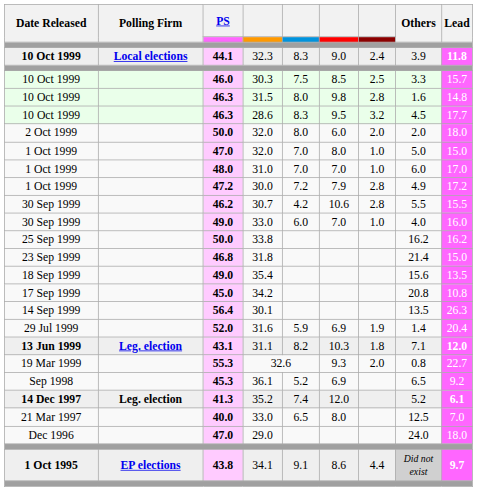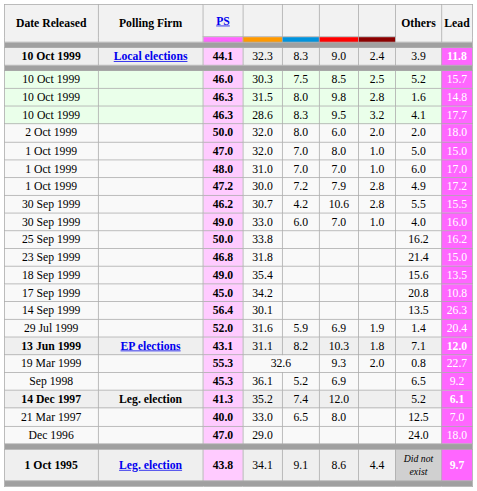 <table class="wikitable" style="text-align:center; font-size:95%; line-height:16px;">
 <tr style="height:42px;">
 <th style="width:165px;" rowspan="2">Date Released</th>
 <th style="width:195px;" rowspan="2">Polling Firm</th>
 <th><a href='#'>PS</a></th>
 <th></th>
 <th></th>
 <th></th>
 <th></th>
 <th style="width:60px;" rowspan="2">Others</th>
 <th style="width:25px;" rowspan="2">Lead</th>
 </tr>
 <tr>
 <th style="color:inherit;background:#FF66FF; width:60px;"></th>
 <th style="color:inherit;background:#FF9900; width:60px;"></th>
 <th style="color:inherit;background:#0093DD; width:60px;"></th>
 <th style="color:inherit;background:red; width:60px;"></th>
 <th style="color:inherit;background:darkRed; width:60px;"></th>
 </tr>
 <tr>
 <td colspan="10" style="background:#A0A0A0"></td>
 </tr>
 <tr style="background:#EFEFEF;">
 <td align="center"><strong>10 Oct 1999</strong></td>
 <td><strong><a href='#'>Local elections</a></strong></td>
 <td align="center" style="background:#FFCBFF"><strong>44.1</strong><br></td>
 <td align="center">32.3<br></td>
 <td align="center">8.3<br></td>
 <td align="center">9.0<br></td>
 <td align="center">2.4<br></td>
 <td align="center">3.9<br></td>
 <td style="background:#FF66FF; color:white"><strong>11.8</strong></td>
 </tr>
 <tr>
 <td colspan="10" style="background:#A0A0A0"></td>
 </tr>
 <tr style="background:#EAFFEA"|>
 <td align="center">10 Oct 1999</td>
 <td align="center"></td>
 <td align="center" style="background:#FFCBFF"><strong>46.0</strong></td>
 <td align="center">30.3</td>
 <td align="center">7.5</td>
 <td align="center">8.5</td>
 <td align="center">2.5</td>
-<td align="center">3.3</td>
+<td align="center">5.2</td>
 <td style="background:#FF66FF; color:white">15.7</td>
 </tr>
 <tr style="background:#EAFFEA"|>
 <td align="center">10 Oct 1999</td>
 <td align="center"></td>
 <td align="center" style="background:#FFCBFF"><strong>46.3</strong></td>
 <td align="center">31.5</td>
 <td align="center">8.0</td>
 <td align="center">9.8</td>
 <td align="center">2.8</td>
 <td align="center">1.6</td>
 <td style="background:#FF66FF; color:white">14.8</td>
 </tr>
 <tr style="background:#EAFFEA"|>
 <td align="center">10 Oct 1999</td>
 <td align="center"></td>
 <td align="center" style="background:#FFCBFF"><strong>46.3</strong></td>
 <td align="center">28.6</td>
 <td align="center">8.3</td>
 <td align="center">9.5</td>
 <td align="center">3.2</td>
-<td align="center">4.5</td>
+<td align="center">4.1</td>
 <td style="background:#FF66FF; color:white">17.7</td>
 </tr>
 <tr>
 <td align="center">2 Oct 1999</td>
 <td align="center"></td>
 <td align="center" style="background:#FFCBFF"><strong>50.0</strong></td>
 <td align="center">32.0</td>
 <td align="center">8.0</td>
 <td align="center">6.0</td>
 <td align="center">2.0</td>
 <td align="center">2.0</td>
 <td style="background:#FF66FF; color:white">18.0</td>
 </tr>
 <tr>
 <td align="center">1 Oct 1999</td>
 <td align="center"></td>
 <td align="center" style="background:#FFCBFF"><strong>47.0</strong></td>
 <td align="center">32.0</td>
 <td align="center">7.0</td>
 <td align="center">8.0</td>
 <td align="center">1.0</td>
 <td align="center">5.0</td>
 <td style="background:#FF66FF; color:white">15.0</td>
 </tr>
 <tr>
 <td align="center">1 Oct 1999</td>
 <td align="center"></td>
 <td align="center" style="background:#FFCBFF"><strong>48.0</strong></td>
 <td align="center">31.0</td>
 <td align="center">7.0</td>
 <td align="center">7.0</td>
 <td align="center">1.0</td>
 <td align="center">6.0</td>
 <td style="background:#FF66FF; color:white">17.0</td>
 </tr>
 <tr>
 <td align="center">1 Oct 1999</td>
 <td align="center"></td>
 <td align="center" style="background:#FFCBFF"><strong>47.2</strong></td>
 <td align="center">30.0</td>
 <td align="center">7.2</td>
 <td align="center">7.9</td>
 <td align="center">2.8</td>
 <td align="center">4.9</td>
 <td style="background:#FF66FF; color:white">17.2</td>
 </tr>
 <tr>
 <td align="center">30 Sep 1999</td>
 <td align="center"></td>
 <td align="center" style="background:#FFCBFF"><strong>46.2</strong></td>
 <td align="center">30.7</td>
 <td align="center">4.2</td>
 <td align="center">10.6</td>
 <td align="center">2.8</td>
 <td align="center">5.5</td>
 <td style="background:#FF66FF; color:white">15.5</td>
 </tr>
 <tr>
 <td align="center">30 Sep 1999</td>
 <td align="center"></td>
 <td align="center" style="background:#FFCBFF"><strong>49.0</strong></td>
 <td align="center">33.0</td>
 <td align="center">6.0</td>
 <td align="center">7.0</td>
 <td align="center">1.0</td>
 <td align="center">4.0</td>
 <td style="background:#FF66FF; color:white">16.0</td>
 </tr>
 <tr>
 <td align="center">25 Sep 1999</td>
 <td align="center"></td>
 <td align="center" style="background:#FFCBFF"><strong>50.0</strong></td>
 <td align="center">33.8</td>
 <td></td>
 <td></td>
 <td></td>
 <td align="center">16.2</td>
 <td style="background:#FF66FF; color:white">16.2</td>
 </tr>
 <tr>
 <td align="center">23 Sep 1999</td>
 <td align="center"></td>
 <td align="center" style="background:#FFCBFF"><strong>46.8</strong></td>
 <td align="center">31.8</td>
 <td></td>
 <td></td>
 <td></td>
 <td align="center">21.4</td>
 <td style="background:#FF66FF; color:white">15.0</td>
 </tr>
 <tr>
 <td align="center">18 Sep 1999</td>
 <td align="center"></td>
 <td align="center" style="background:#FFCBFF"><strong>49.0</strong></td>
 <td align="center">35.4</td>
 <td></td>
 <td></td>
 <td></td>
 <td align="center">15.6</td>
 <td style="background:#FF66FF; color:white">13.5</td>
 </tr>
 <tr>
 <td align="center">17 Sep 1999</td>
 <td align="center"></td>
 <td align="center" style="background:#FFCBFF"><strong>45.0</strong></td>
 <td align="center">34.2</td>
 <td></td>
 <td></td>
 <td></td>
 <td align="center">20.8</td>
 <td style="background:#FF66FF; color:white">10.8</td>
 </tr>
 <tr>
 <td align="center">14 Sep 1999</td>
 <td align="center"></td>
 <td align="center" style="background:#FFCBFF"><strong>56.4</strong></td>
 <td align="center">30.1</td>
 <td></td>
 <td></td>
 <td></td>
 <td align="center">13.5</td>
 <td style="background:#FF66FF; color:white">26.3</td>
 </tr>
 <tr>
 <td align="center">29 Jul 1999</td>
 <td align="center"></td>
 <td align="center" style="background:#FFCBFF"><strong>52.0</strong></td>
 <td align="center">31.6</td>
 <td align="center">5.9</td>
 <td align="center">6.9</td>
 <td align="center">1.9</td>
 <td align="center">1.4</td>
 <td style="background:#FF66FF; color:white">20.4</td>
 </tr>
 <tr style="background:#EFEFEF;">
 <td><strong>13 Jun 1999</strong></td>
-<td align="center"><strong><a href='#'>Leg. election</a></strong></td>
+<td><strong><a href='#'>EP elections</a></strong></td>
 <td align="center" style="background:#FFCBFF"><strong>43.1</strong></td>
 <td align="center">31.1</td>
 <td align="center">8.2</td>
 <td align="center">10.3</td>
 <td align="center">1.8</td>
 <td align="center">7.1</td>
 <td style="background:#FF66FF; color:white"><strong>12.0</strong></td>
 </tr>
 <tr>
 <td align="center">19 Mar 1999</td>
 <td align="center"></td>
 <td align="center" style="background:#FFCBFF"><strong>55.3</strong></td>
 <td colspan="2" align="center">32.6</td>
 <td align="center">9.3</td>
 <td align="center">2.0</td>
 <td align="center">0.8</td>
 <td style="background:#FF66FF; color:white">22.7</td>
 </tr>
 <tr>
 <td align="center">Sep 1998</td>
 <td align="center"></td>
 <td align="center" style="background:#FFCBFF"><strong>45.3</strong></td>
 <td align="center">36.1</td>
 <td align="center">5.2</td>
 <td align="center">6.9</td>
 <td></td>
 <td align="center">6.5</td>
 <td style="background:#FF66FF; color:white">9.2</td>
 </tr>
 <tr style="background:#EFEFEF;">
 <td><strong>14 Dec 1997</strong></td>
 <td align="center"><strong>Leg. election</strong></td>
 <td align="center" style="background:#FFCBFF"><strong>41.3</strong></td>
 <td align="center">35.2</td>
 <td align="center">7.4</td>
 <td align="center">12.0</td>
 <td></td>
 <td align="center">5.2</td>
 <td style="background:#FF66FF; color:white"><strong>6.1</strong></td>
 </tr>
 <tr>
 <td align="center">21 Mar 1997</td>
 <td align="center"></td>
 <td align="center" style="background:#FFCBFF"><strong>40.0</strong></td>
 <td align="center">33.0</td>
 <td align="center">6.5</td>
 <td align="center">8.0</td>
 <td></td>
 <td align="center">12.5</td>
 <td style="background:#FF66FF; color:white">7.0</td>
 </tr>
 <tr>
 <td align="center">Dec 1996</td>
 <td align="center"></td>
 <td align="center" style="background:#FFCBFF"><strong>47.0</strong></td>
 <td align="center">29.0</td>
 <td></td>
 <td></td>
 <td></td>
 <td align="center">24.0</td>
 <td style="background:#FF66FF; color:white">18.0</td>
 </tr>
 <tr>
 <td colspan="10" style="background:#A0A0A0"></td>
 </tr>
 <tr style="background:#EFEFEF;">
 <td align="center"><strong>1 Oct 1995</strong></td>
-<td><strong><a href='#'>EP elections</a></strong></td>
+<td align="center"><strong><a href='#'>Leg. election</a></strong></td>
 <td align="center" style="background:#FFCBFF"><strong>43.8</strong><br></td>
 <td align="center">34.1<br></td>
 <td align="center">9.1<br></td>
 <td align="center">8.6<br></td>
 <td align="center">4.4<br></td>
 <td style="background:#D0D0D0; width:1px;"><small><em>Did not<br>exist</em></small></td>
 <td style="background:#FF66FF; color:white"><strong>9.7</strong></td>
 </tr>
 <tr>
 <td colspan="10" style="background:#A0A0A0"></td>
 </tr>
 </table>
